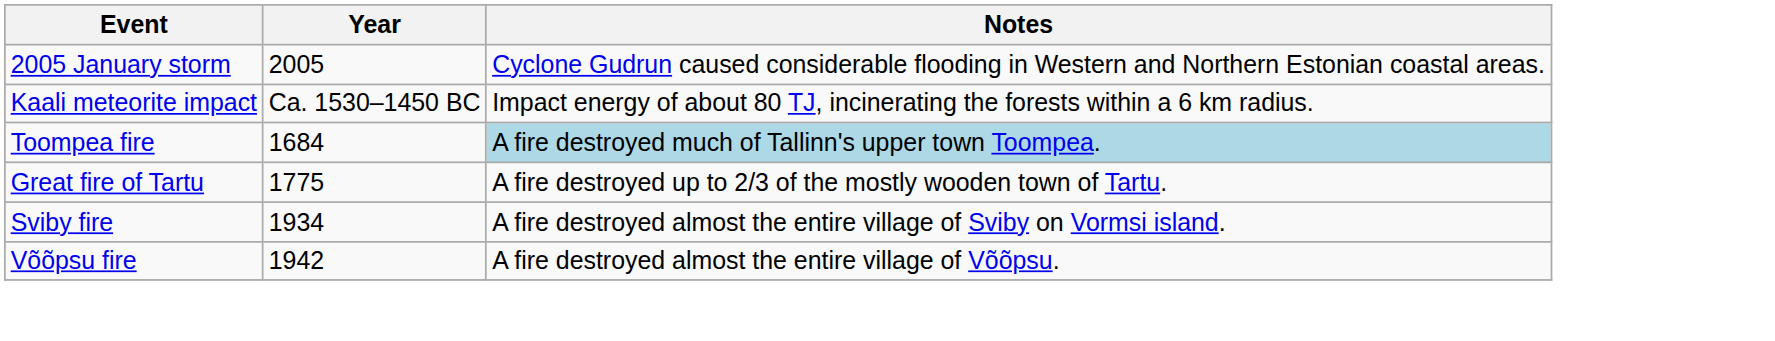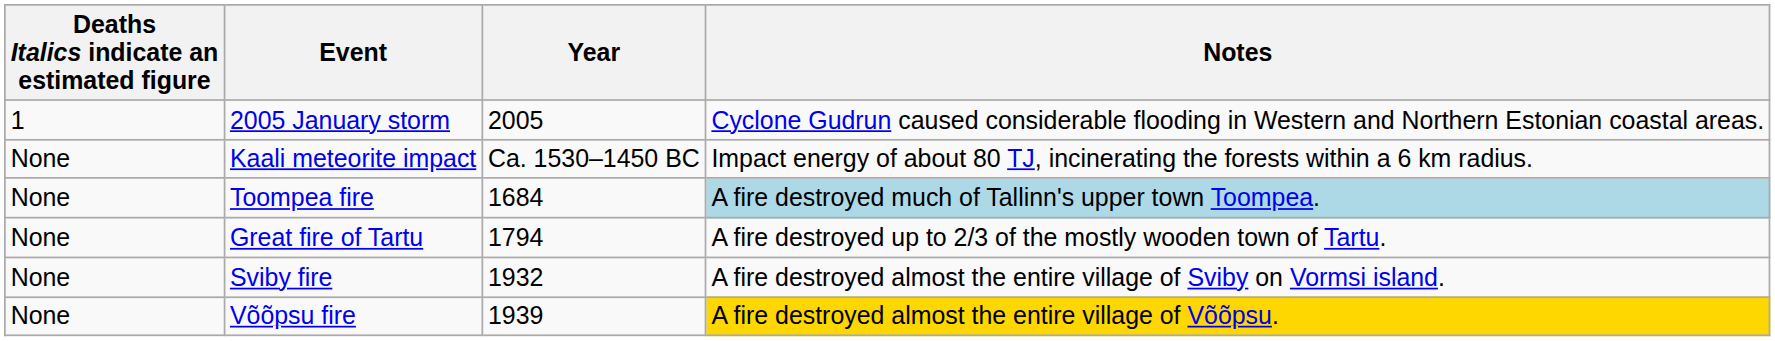 <table class="wikitable sortable" style="font-size:90%;">
 <tr>
+<th data-sort-type="number">Deaths <div><em>Italics</em> indicate an<br>estimated figure</div></th>
 <th>Event</th>
 <th>Year</th>
 <th>Notes</th>
 </tr>
 <tr>
+<td>1</td>
 <td><a href='#'>2005 January storm</a></td>
 <td>2005</td>
 <td><a href='#'>Cyclone Gudrun</a> caused considerable flooding in Western and Northern Estonian coastal areas.</td>
 </tr>
 <tr>
+<td>None</td>
 <td><a href='#'>Kaali meteorite impact</a></td>
 <td>Ca. 1530–1450 BC</td>
 <td>Impact energy of about 80 <a href='#'>TJ</a>, incinerating the forests within a 6 km radius.</td>
 </tr>
 <tr>
+<td>None</td>
 <td><a href='#'>Toompea fire</a></td>
 <td>1684</td>
 <td style="background: lightblue;">A fire destroyed much of Tallinn's upper town <a href='#'>Toompea</a>.</td>
 </tr>
 <tr>
+<td>None</td>
 <td><a href='#'>Great fire of Tartu</a></td>
-<td>1775</td>
+<td>1794</td>
 <td>A fire destroyed up to 2/3 of the mostly wooden town of <a href='#'>Tartu</a>.</td>
 </tr>
 <tr>
+<td>None</td>
 <td><a href='#'>Sviby fire</a></td>
-<td>1934</td>
+<td>1932</td>
 <td>A fire destroyed almost the entire village of <a href='#'>Sviby</a> on <a href='#'>Vormsi island</a>.</td>
 </tr>
 <tr>
+<td>None</td>
 <td><a href='#'>Võõpsu fire</a></td>
-<td>1942</td>
-<td>A fire destroyed almost the entire village of <a href='#'>Võõpsu</a>.</td>
+<td>1939</td>
+<td style="background: gold;">A fire destroyed almost the entire village of <a href='#'>Võõpsu</a>.</td>
 </tr>
 </table>
